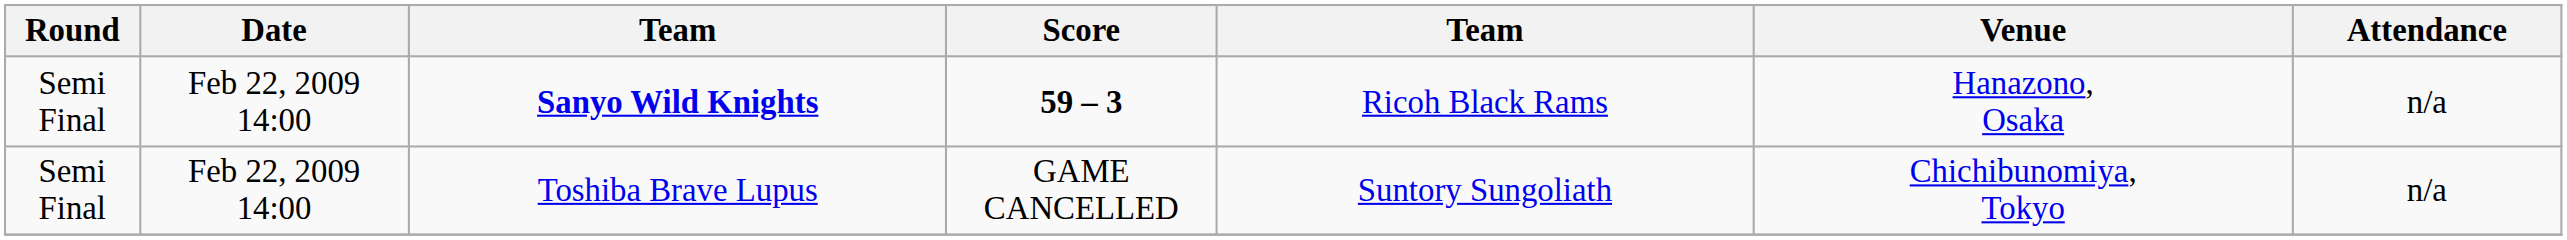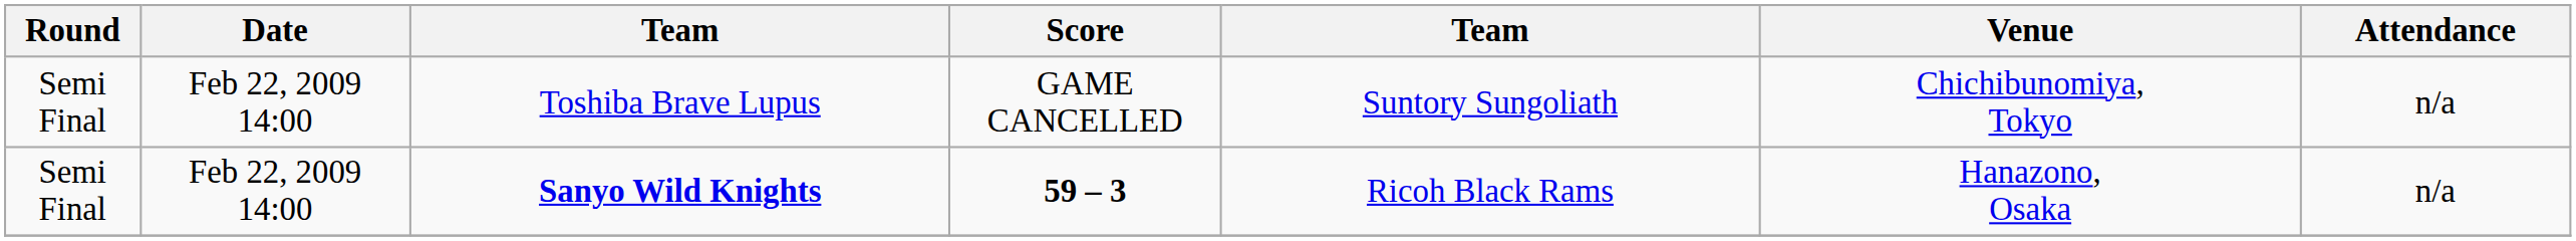 <table class="wikitable" style="text-align: center;">
 <tr>
 <th width=5%>Round</th>
 <th width=10%>Date</th>
 <th width=20%>Team</th>
 <th width=10%>Score</th>
 <th width=20%>Team</th>
 <th width=20%>Venue</th>
 <th width=10%>Attendance</th>
 </tr>
 <tr>
 <td>Semi Final</td>
 <td>Feb 22, 2009 14:00<br></td>
+<td><a href='#'>Toshiba Brave Lupus</a></td>
+<td>GAME CANCELLED <br></td>
+<td><a href='#'>Suntory Sungoliath</a></td>
+<td><a href='#'>Chichibunomiya</a>,<br><a href='#'>Tokyo</a></td>
+<td>n/a</td>
+</tr>
+<tr>
+<td>Semi Final</td>
+<td>Feb 22, 2009 14:00<br></td>
 <td><strong><a href='#'>Sanyo Wild Knights</a></strong></td>
 <td><strong>59 – 3</strong><br></td>
 <td><a href='#'>Ricoh Black Rams</a></td>
 <td><a href='#'>Hanazono</a>,<br><a href='#'>Osaka</a></td>
 <td>n/a</td>
 </tr>
 <tr>
-<td>Semi Final</td>
-<td>Feb 22, 2009 14:00<br></td>
-<td><a href='#'>Toshiba Brave Lupus</a></td>
-<td>GAME CANCELLED <br></td>
-<td><a href='#'>Suntory Sungoliath</a></td>
-<td><a href='#'>Chichibunomiya</a>,<br><a href='#'>Tokyo</a></td>
-<td>n/a</td>
-</tr>
-<tr>
 </tr>
 </table>
